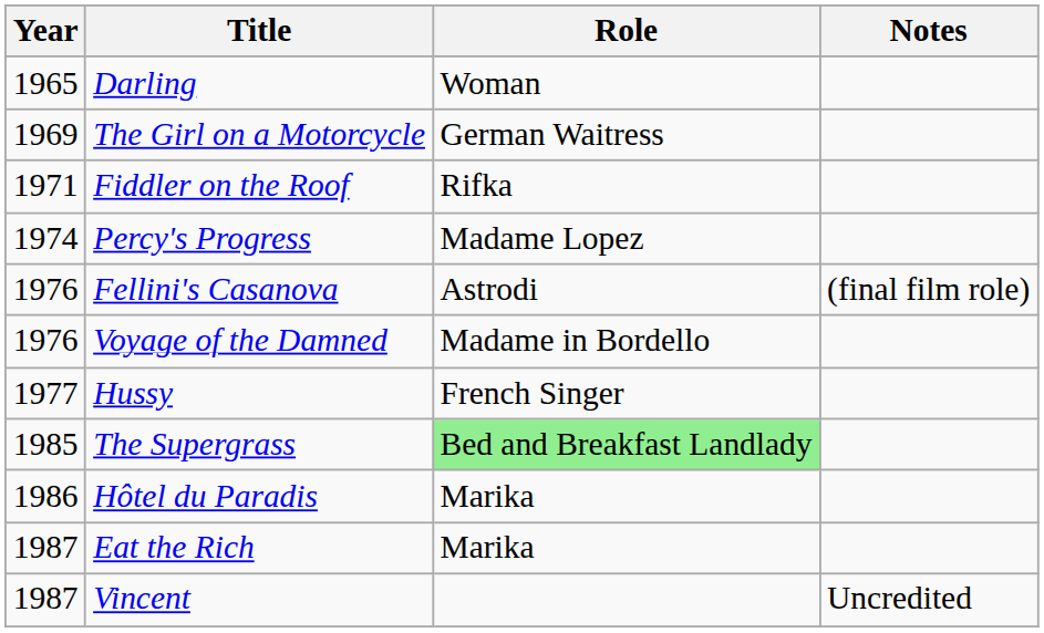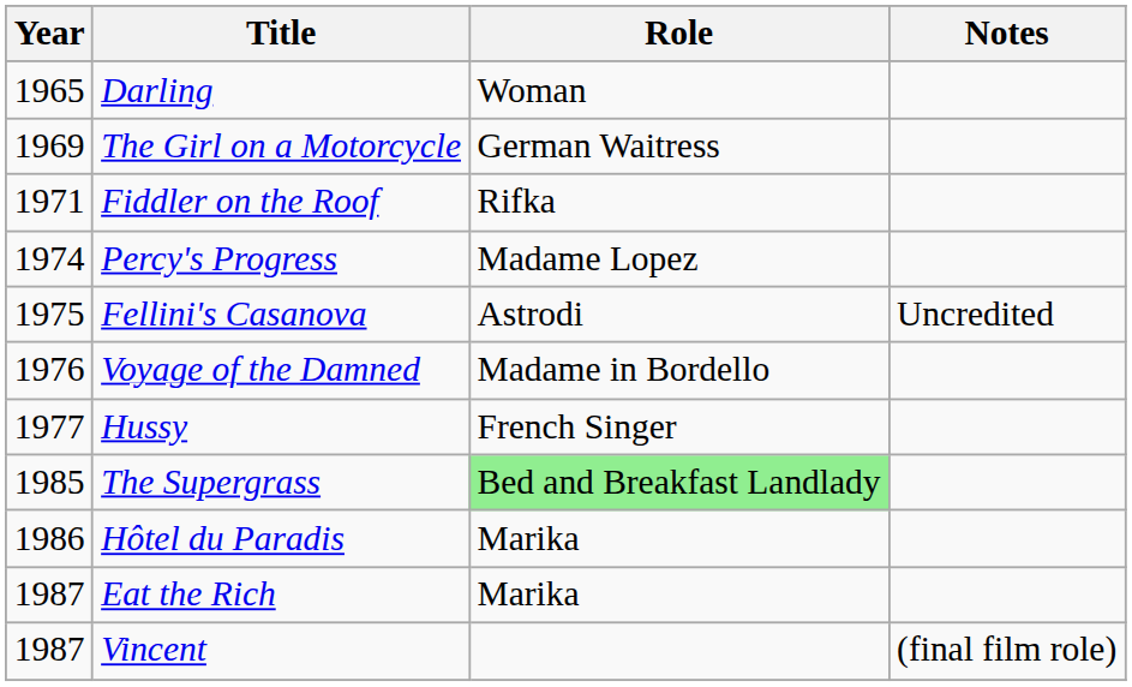 <table class="wikitable">
 <tr>
 <th>Year</th>
 <th>Title</th>
 <th>Role</th>
 <th>Notes</th>
 </tr>
 <tr>
 <td>1965</td>
 <td><em><a href='#'>Darling</a></em></td>
 <td>Woman</td>
 <td></td>
 </tr>
 <tr>
 <td>1969</td>
 <td><em><a href='#'>The Girl on a Motorcycle</a></em></td>
 <td>German Waitress</td>
 <td></td>
 </tr>
 <tr>
 <td>1971</td>
 <td><em><a href='#'>Fiddler on the Roof</a></em></td>
 <td>Rifka</td>
 <td></td>
 </tr>
 <tr>
 <td>1974</td>
 <td><em><a href='#'>Percy's Progress</a></em></td>
 <td>Madame Lopez</td>
 <td></td>
 </tr>
 <tr>
-<td>1976</td>
+<td>1975</td>
 <td><em><a href='#'>Fellini's Casanova</a></em></td>
 <td>Astrodi</td>
-<td>(final film role)</td>
+<td>Uncredited</td>
 </tr>
 <tr>
 <td>1976</td>
 <td><em><a href='#'>Voyage of the Damned</a></em></td>
 <td>Madame in Bordello</td>
 <td></td>
 </tr>
 <tr>
 <td>1977</td>
 <td><em><a href='#'>Hussy</a></em></td>
 <td>French Singer</td>
 <td></td>
 </tr>
 <tr>
 <td>1985</td>
 <td><em><a href='#'>The Supergrass</a></em></td>
 <td style="background: lightgreen;">Bed and Breakfast Landlady</td>
 <td></td>
 </tr>
 <tr>
 <td>1986</td>
 <td><em><a href='#'>Hôtel du Paradis</a></em></td>
 <td>Marika</td>
 <td></td>
 </tr>
 <tr>
 <td>1987</td>
 <td><em><a href='#'>Eat the Rich</a></em></td>
 <td>Marika</td>
 <td></td>
 </tr>
 <tr>
 <td>1987</td>
 <td><em><a href='#'>Vincent</a></em></td>
 <td></td>
-<td>Uncredited</td>
+<td>(final film role)</td>
 </tr>
 </table>
